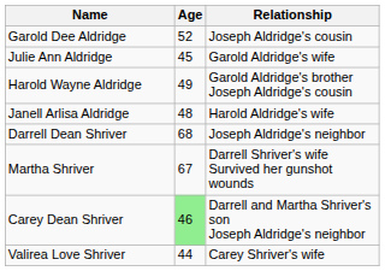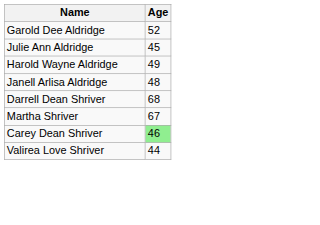 <table border="1" class="wikitable">
 <tr>
 <th width="200">Name</th>
 <th>Age</th>
-<th width="205">Relationship</th>
 </tr>
 <tr>
 <td>Garold Dee Aldridge</td>
 <td>52</td>
-<td>Joseph Aldridge's cousin</td>
 </tr>
 <tr>
 <td>Julie Ann Aldridge</td>
 <td>45</td>
-<td>Garold Aldridge's wife</td>
 </tr>
 <tr>
 <td>Harold Wayne Aldridge</td>
 <td>49</td>
-<td>Garold Aldridge's brother<br>Joseph Aldridge's cousin</td>
 </tr>
 <tr>
 <td>Janell Arlisa Aldridge</td>
 <td>48</td>
-<td>Harold Aldridge's wife</td>
 </tr>
 <tr>
 <td>Darrell Dean Shriver</td>
 <td>68</td>
-<td>Joseph Aldridge's neighbor</td>
 </tr>
 <tr>
 <td>Martha Shriver</td>
 <td>67</td>
-<td>Darrell Shriver's wife<br>Survived her gunshot wounds</td>
 </tr>
 <tr>
 <td>Carey Dean Shriver</td>
 <td style="background: lightgreen;">46</td>
-<td>Darrell and Martha Shriver's son<br>Joseph Aldridge's neighbor</td>
 </tr>
 <tr>
 <td>Valirea Love Shriver</td>
 <td>44</td>
-<td>Carey Shriver's wife</td>
 </tr>
 </table>
